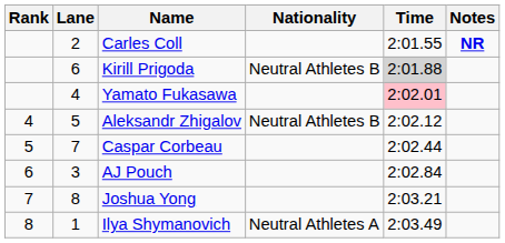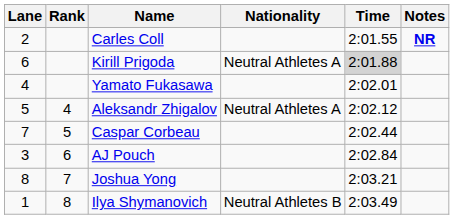 <table class="wikitable sortable" style="text-align:center">
 <tr>
+<th>Lane</th>
 <th>Rank</th>
-<th>Lane</th>
 <th>Name</th>
 <th>Nationality</th>
 <th>Time</th>
 <th>Notes</th>
 </tr>
 <tr>
+<td>2</td>
 <td></td>
-<td>2</td>
 <td align=left><a href='#'>Carles Coll</a></td>
 <td align=left></td>
 <td>2:01.55</td>
 <td><strong><a href='#'>NR</a></strong></td>
 </tr>
 <tr>
+<td>6</td>
 <td></td>
-<td>6</td>
 <td align=left><a href='#'>Kirill Prigoda</a></td>
-<td align=left> Neutral Athletes B</td>
+<td align=left> Neutral Athletes A</td>
 <td style="background: lightgrey;">2:01.88</td>
 <td></td>
 </tr>
 <tr>
+<td>4</td>
 <td></td>
-<td>4</td>
 <td align=left><a href='#'>Yamato Fukasawa</a></td>
 <td align=left></td>
-<td style="background: pink;">2:02.01</td>
+<td>2:02.01</td>
 <td></td>
 </tr>
 <tr>
+<td>5</td>
 <td>4</td>
-<td>5</td>
 <td align=left><a href='#'>Aleksandr Zhigalov</a></td>
-<td align=left> Neutral Athletes B</td>
+<td align=left> Neutral Athletes A</td>
 <td>2:02.12</td>
 <td></td>
 </tr>
 <tr>
+<td>7</td>
 <td>5</td>
-<td>7</td>
 <td align=left><a href='#'>Caspar Corbeau</a></td>
 <td align=left></td>
 <td>2:02.44</td>
 <td></td>
 </tr>
 <tr>
+<td>3</td>
 <td>6</td>
-<td>3</td>
 <td align=left><a href='#'>AJ Pouch</a></td>
 <td align=left></td>
 <td>2:02.84</td>
 <td></td>
 </tr>
 <tr>
+<td>8</td>
 <td>7</td>
-<td>8</td>
 <td align=left><a href='#'>Joshua Yong</a></td>
 <td align=left></td>
 <td>2:03.21</td>
 <td></td>
 </tr>
 <tr>
+<td>1</td>
 <td>8</td>
-<td>1</td>
 <td align=left><a href='#'>Ilya Shymanovich</a></td>
-<td align=left> Neutral Athletes A</td>
+<td align=left> Neutral Athletes B</td>
 <td>2:03.49</td>
 <td></td>
 </tr>
 </table>
